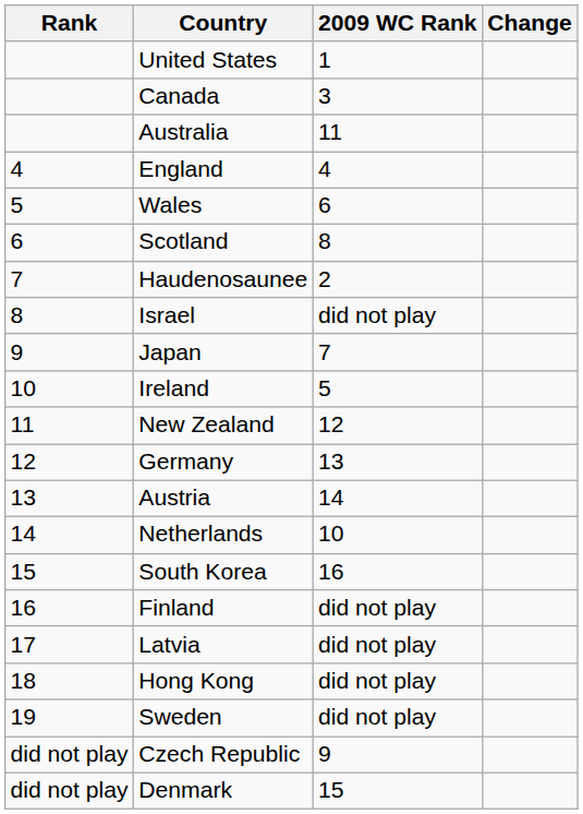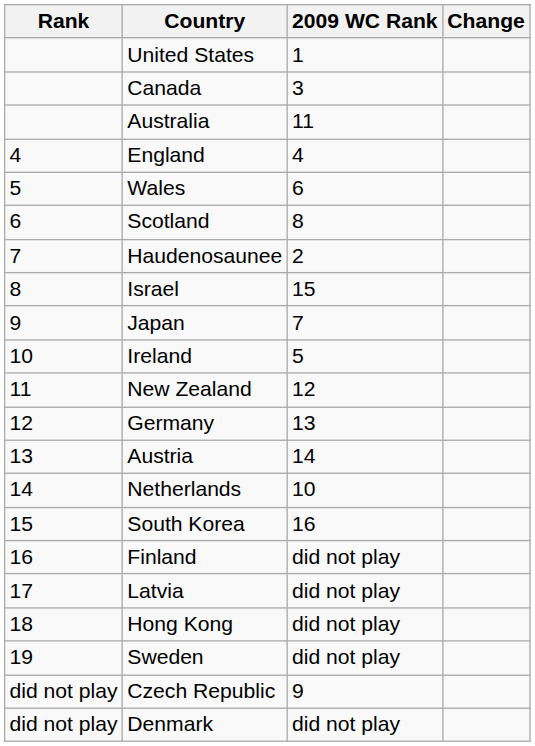 <table class="wikitable sortable">
 <tr>
 <th scope="col">Rank</th>
 <th scope="col">Country</th>
 <th scope="col">2009 WC Rank</th>
 <th scope="col">Change</th>
 </tr>
 <tr>
 <td></td>
 <td> United States</td>
 <td>1</td>
 <td></td>
 </tr>
 <tr>
 <td></td>
 <td> Canada</td>
 <td>3</td>
 <td></td>
 </tr>
 <tr>
 <td></td>
 <td> Australia</td>
 <td>11</td>
 <td></td>
 </tr>
 <tr>
 <td>4</td>
 <td> England</td>
 <td>4</td>
 <td></td>
 </tr>
 <tr>
 <td>5</td>
 <td> Wales</td>
 <td>6</td>
 <td></td>
 </tr>
 <tr>
 <td>6</td>
 <td> Scotland</td>
 <td>8</td>
 <td></td>
 </tr>
 <tr>
 <td>7</td>
 <td> Haudenosaunee</td>
 <td>2</td>
 <td></td>
 </tr>
 <tr>
 <td>8</td>
 <td> Israel</td>
-<td>did not play</td>
+<td>15</td>
 <td></td>
 </tr>
 <tr>
 <td>9</td>
 <td> Japan</td>
 <td>7</td>
 <td></td>
 </tr>
 <tr>
 <td>10</td>
 <td> Ireland</td>
 <td>5</td>
 <td></td>
 </tr>
 <tr>
 <td>11</td>
 <td> New Zealand</td>
 <td>12</td>
 <td></td>
 </tr>
 <tr>
 <td>12</td>
 <td> Germany</td>
 <td>13</td>
 <td></td>
 </tr>
 <tr>
 <td>13</td>
 <td> Austria</td>
 <td>14</td>
 <td></td>
 </tr>
 <tr>
 <td>14</td>
 <td> Netherlands</td>
 <td>10</td>
 <td></td>
 </tr>
 <tr>
 <td>15</td>
 <td> South Korea</td>
 <td>16</td>
 <td></td>
 </tr>
 <tr>
 <td>16</td>
 <td> Finland</td>
 <td>did not play</td>
 <td></td>
 </tr>
 <tr>
 <td>17</td>
 <td> Latvia</td>
 <td>did not play</td>
 <td></td>
 </tr>
 <tr>
 <td>18</td>
 <td> Hong Kong</td>
 <td>did not play</td>
 <td></td>
 </tr>
 <tr>
 <td>19</td>
 <td> Sweden</td>
 <td>did not play</td>
 <td></td>
 </tr>
 <tr>
 <td>did not play</td>
 <td> Czech Republic</td>
 <td>9</td>
 <td></td>
 </tr>
 <tr>
 <td>did not play</td>
 <td> Denmark</td>
-<td>15</td>
+<td>did not play</td>
 <td></td>
 </tr>
 </table>
